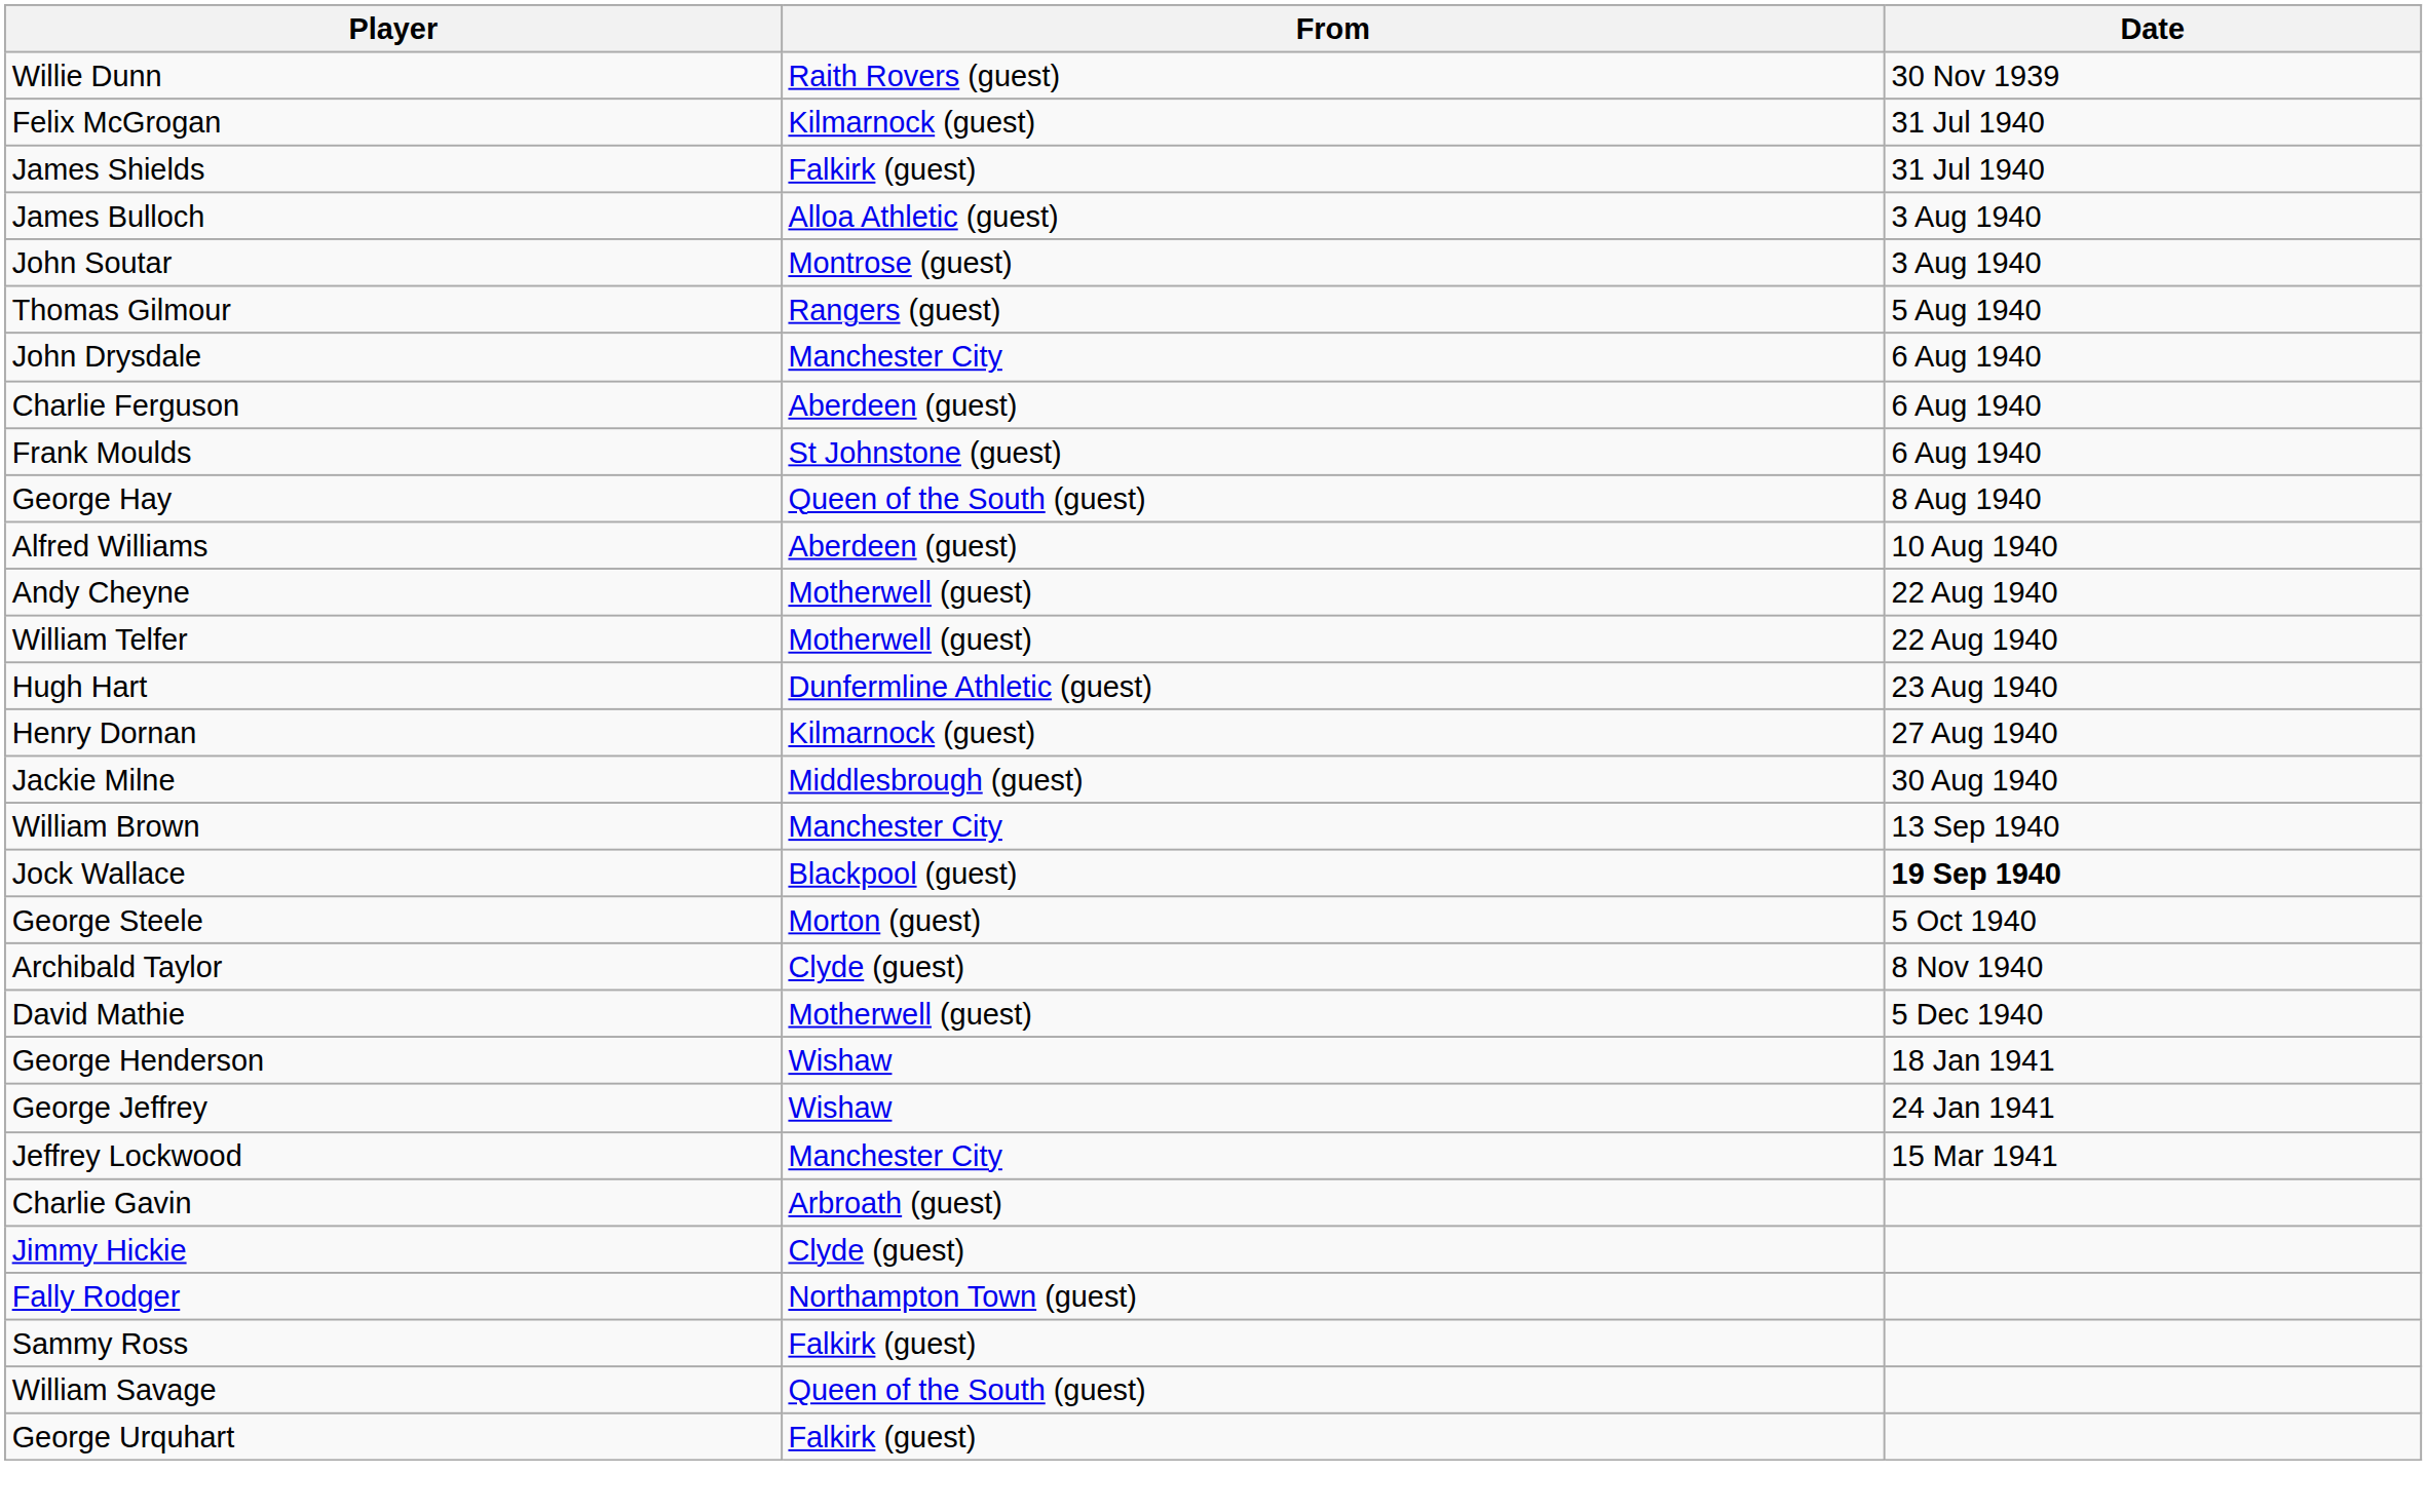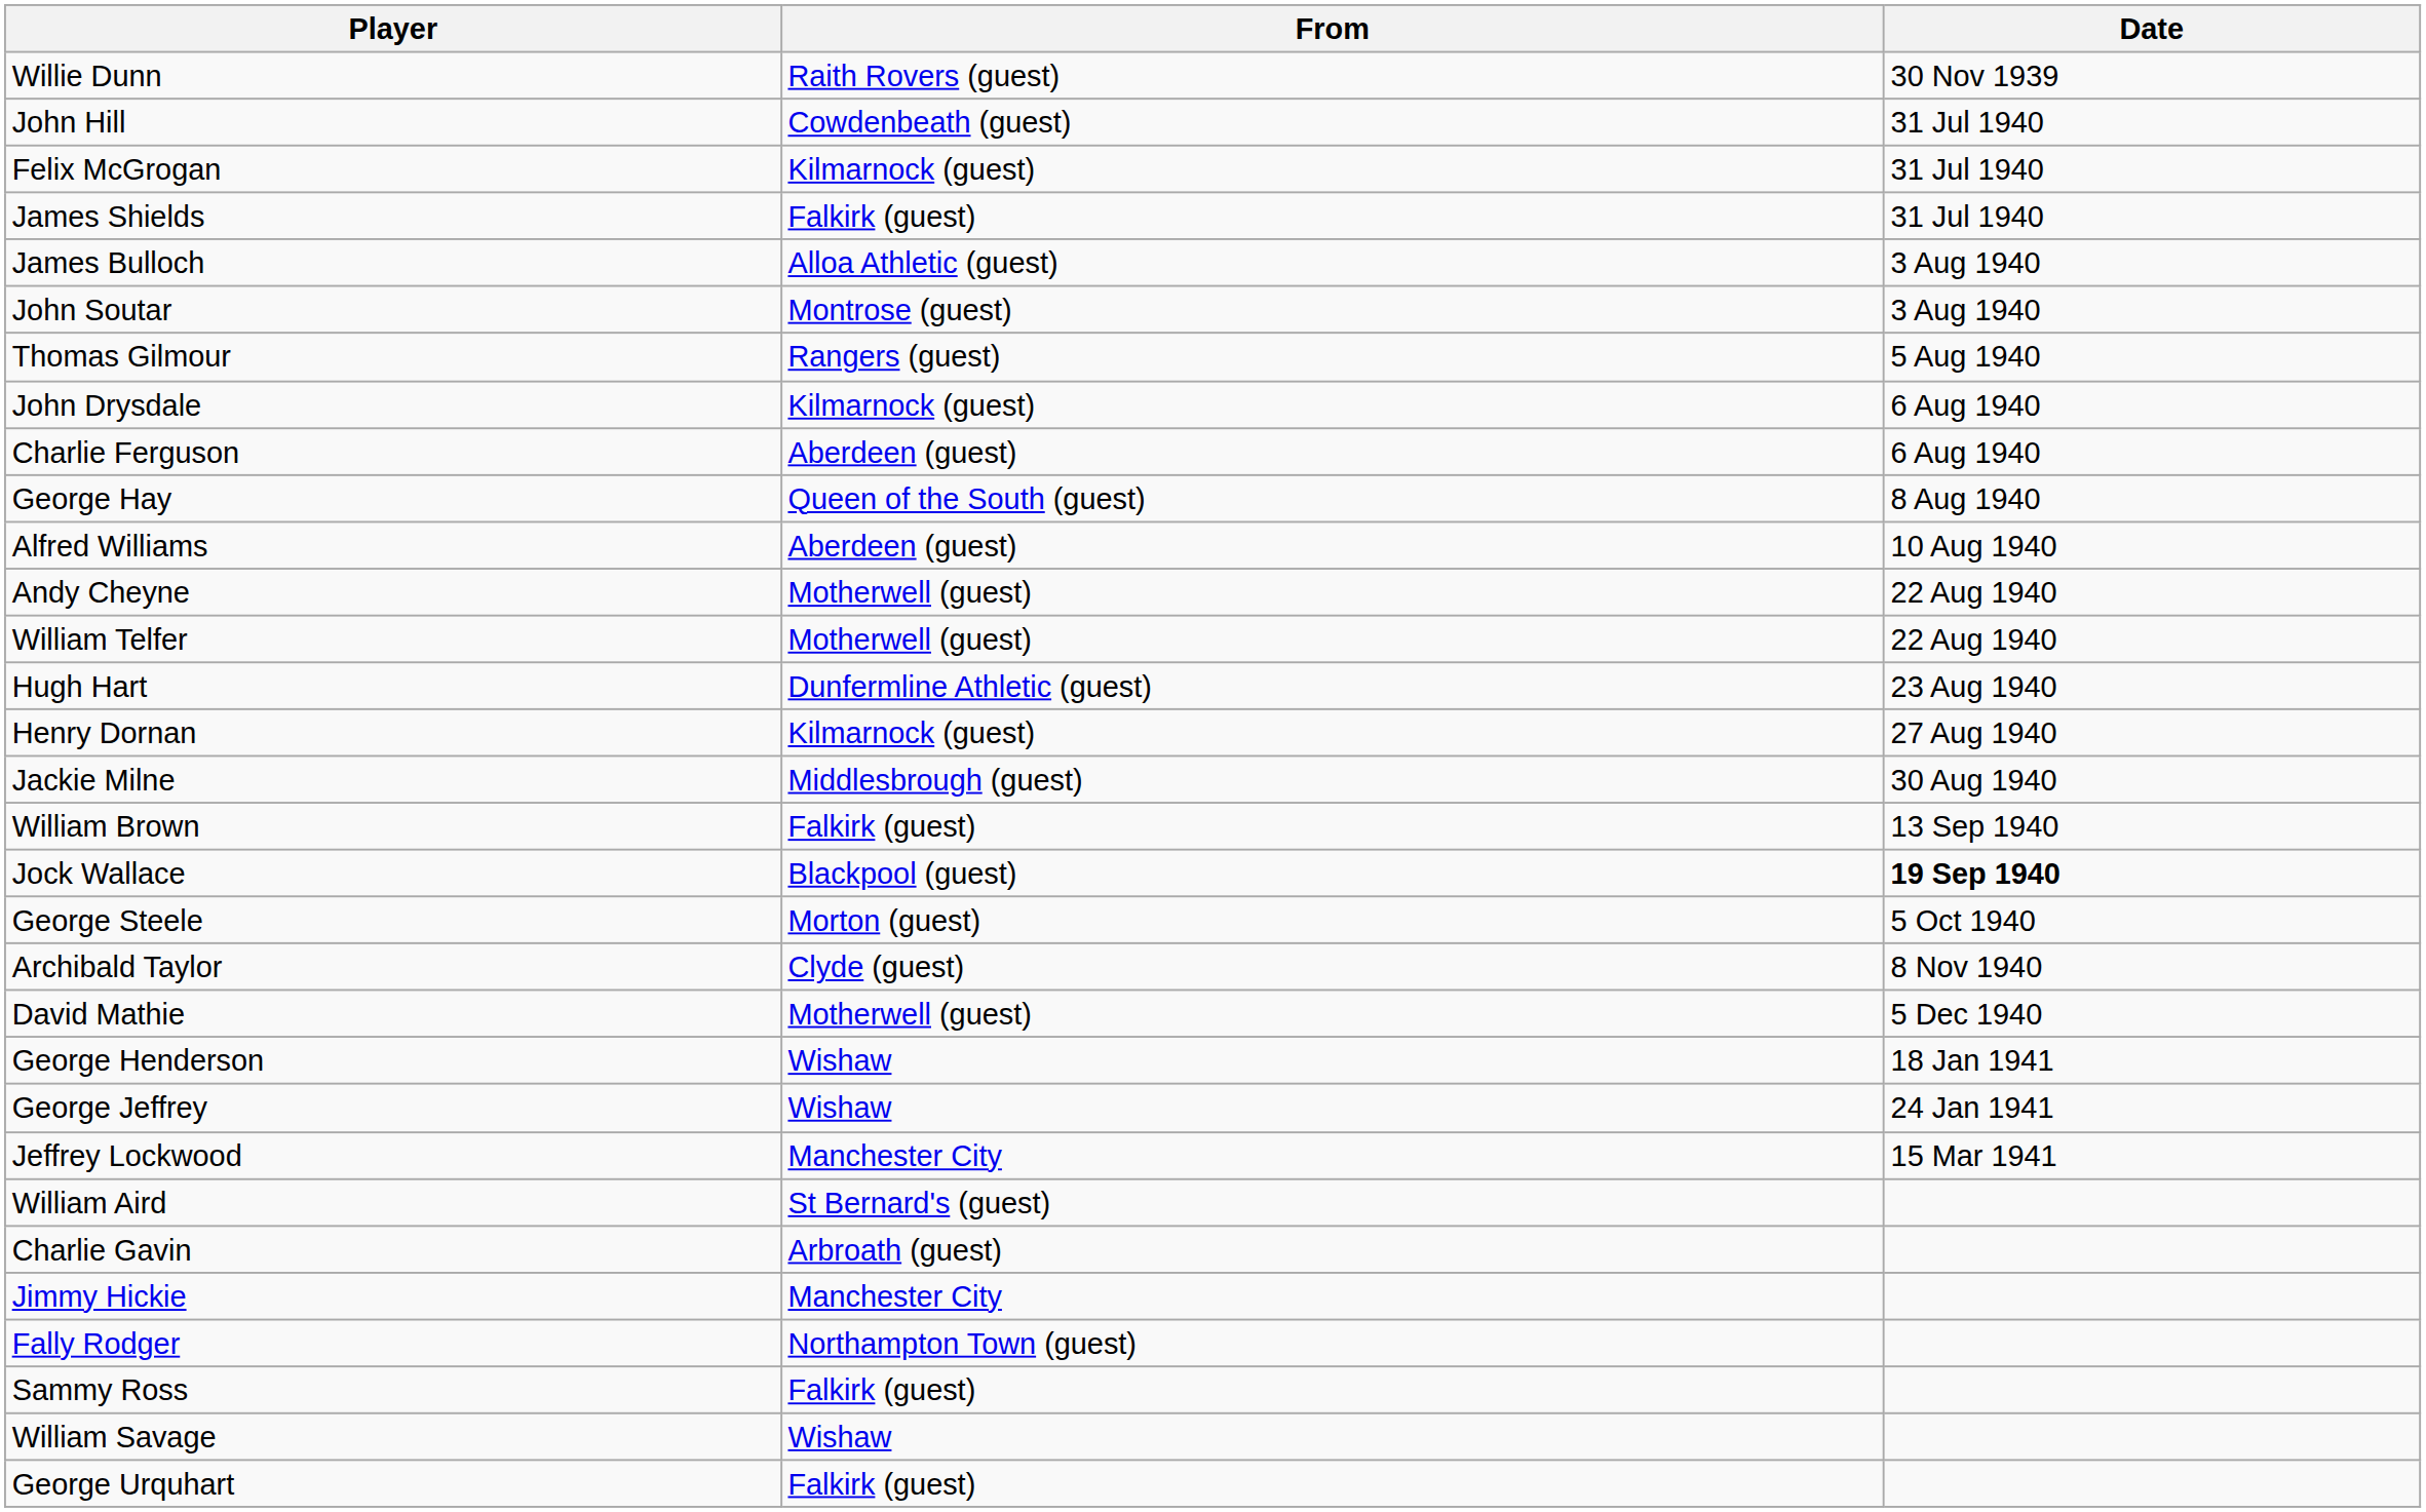 <table class="wikitable" style="text-align:center; font-size:95%;width:98%; text-align:left">
 <tr>
 <th>Player</th>
 <th>From</th>
 <th>Date</th>
 </tr>
 <tr>
 <td> Willie Dunn</td>
 <td> <a href='#'>Raith Rovers</a> (guest)</td>
 <td>30 Nov 1939</td>
+</tr>
+<tr>
+<td> John Hill</td>
+<td> <a href='#'>Cowdenbeath</a> (guest)</td>
+<td>31 Jul 1940</td>
 </tr>
 <tr>
 <td> Felix McGrogan</td>
 <td> <a href='#'>Kilmarnock</a> (guest)</td>
 <td>31 Jul 1940</td>
 </tr>
 <tr>
 <td> James Shields</td>
 <td> <a href='#'>Falkirk</a> (guest)</td>
 <td>31 Jul 1940</td>
 </tr>
 <tr>
 <td> James Bulloch</td>
 <td> <a href='#'>Alloa Athletic</a> (guest)</td>
 <td>3 Aug 1940</td>
 </tr>
 <tr>
 <td> John Soutar</td>
 <td> <a href='#'>Montrose</a> (guest)</td>
 <td>3 Aug 1940</td>
 </tr>
 <tr>
 <td> Thomas Gilmour</td>
 <td> <a href='#'>Rangers</a> (guest)</td>
 <td>5 Aug 1940</td>
 </tr>
 <tr>
 <td> John Drysdale</td>
-<td> <a href='#'>Manchester City</a></td>
+<td> <a href='#'>Kilmarnock</a> (guest)</td>
 <td>6 Aug 1940</td>
 </tr>
 <tr>
 <td> Charlie Ferguson</td>
 <td> <a href='#'>Aberdeen</a> (guest)</td>
-<td>6 Aug 1940</td>
-</tr>
-<tr>
-<td> Frank Moulds</td>
-<td> <a href='#'>St Johnstone</a> (guest)</td>
 <td>6 Aug 1940</td>
 </tr>
 <tr>
 <td> George Hay</td>
 <td> <a href='#'>Queen of the South</a> (guest)</td>
 <td>8 Aug 1940</td>
 </tr>
 <tr>
 <td> Alfred Williams</td>
 <td> <a href='#'>Aberdeen</a> (guest)</td>
 <td>10 Aug 1940</td>
 </tr>
 <tr>
 <td> Andy Cheyne</td>
 <td> <a href='#'>Motherwell</a> (guest)</td>
 <td>22 Aug 1940</td>
 </tr>
 <tr>
 <td> William Telfer</td>
 <td> <a href='#'>Motherwell</a> (guest)</td>
 <td>22 Aug 1940</td>
 </tr>
 <tr>
 <td> Hugh Hart</td>
 <td> <a href='#'>Dunfermline Athletic</a> (guest)</td>
 <td>23 Aug 1940</td>
 </tr>
 <tr>
 <td> Henry Dornan</td>
 <td> <a href='#'>Kilmarnock</a> (guest)</td>
 <td>27 Aug 1940</td>
 </tr>
 <tr>
 <td> Jackie Milne</td>
 <td> <a href='#'>Middlesbrough</a> (guest)</td>
 <td>30 Aug 1940</td>
 </tr>
 <tr>
 <td> William Brown</td>
-<td> <a href='#'>Manchester City</a></td>
+<td> <a href='#'>Falkirk</a> (guest)</td>
 <td>13 Sep 1940</td>
 </tr>
 <tr>
 <td> Jock Wallace</td>
 <td> <a href='#'>Blackpool</a> (guest)</td>
 <td><strong>19 Sep 1940</strong></td>
 </tr>
 <tr>
 <td> George Steele</td>
 <td> <a href='#'>Morton</a> (guest)</td>
 <td>5 Oct 1940</td>
 </tr>
 <tr>
 <td> Archibald Taylor</td>
 <td> <a href='#'>Clyde</a> (guest)</td>
 <td>8 Nov 1940</td>
 </tr>
 <tr>
 <td> David Mathie</td>
 <td> <a href='#'>Motherwell</a> (guest)</td>
 <td>5 Dec 1940</td>
 </tr>
 <tr>
 <td> George Henderson</td>
 <td> <a href='#'>Wishaw</a></td>
 <td>18 Jan 1941</td>
 </tr>
 <tr>
 <td> George Jeffrey</td>
 <td> <a href='#'>Wishaw</a></td>
 <td>24 Jan 1941</td>
 </tr>
 <tr>
 <td> Jeffrey Lockwood</td>
 <td> <a href='#'>Manchester City</a></td>
 <td>15 Mar 1941</td>
 </tr>
 <tr>
+<td> William Aird</td>
+<td> <a href='#'>St Bernard's</a> (guest)</td>
+<td></td>
+</tr>
+<tr>
 <td> Charlie Gavin</td>
 <td> <a href='#'>Arbroath</a> (guest)</td>
 <td></td>
 </tr>
 <tr>
 <td> <a href='#'>Jimmy Hickie</a></td>
-<td> <a href='#'>Clyde</a> (guest)</td>
+<td> <a href='#'>Manchester City</a></td>
 <td></td>
 </tr>
 <tr>
 <td> <a href='#'>Fally Rodger</a></td>
 <td> <a href='#'>Northampton Town</a> (guest)</td>
 <td></td>
 </tr>
 <tr>
 <td> Sammy Ross</td>
 <td> <a href='#'>Falkirk</a> (guest)</td>
 <td></td>
 </tr>
 <tr>
 <td> William Savage</td>
-<td> <a href='#'>Queen of the South</a> (guest)</td>
+<td> <a href='#'>Wishaw</a></td>
 <td></td>
 </tr>
 <tr>
 <td> George Urquhart</td>
 <td> <a href='#'>Falkirk</a> (guest)</td>
 <td></td>
 </tr>
 </table>
